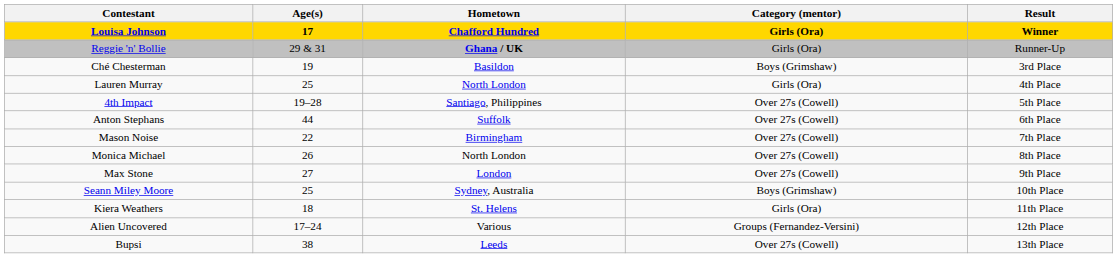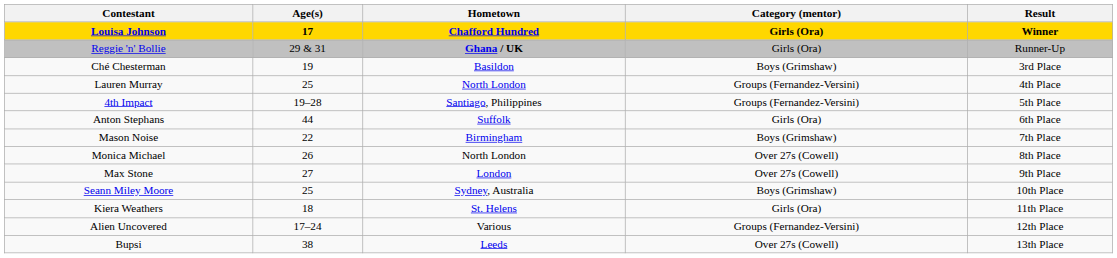 <table class="wikitable sortable" style="width:100%; text-align:center;">
 <tr>
 <th>Contestant</th>
 <th>Age(s)</th>
 <th>Hometown</th>
 <th>Category (mentor)</th>
 <th>Result</th>
 </tr>
 <tr bgcolor=gold>
 <td><strong><a href='#'>Louisa Johnson</a></strong></td>
 <td><strong>17</strong></td>
 <td><strong><a href='#'>Chafford Hundred</a></strong></td>
 <td><strong>Girls (Ora)</strong></td>
 <td><strong>Winner</strong></td>
 </tr>
 <tr bgcolor=silver>
 <td><a href='#'>Reggie 'n' Bollie</a></td>
 <td>29 & 31</td>
 <td><strong><a href='#'>Ghana</a> / UK</strong></td>
 <td>Girls (Ora)</td>
 <td>Runner-Up</td>
 </tr>
 <tr>
 <td>Ché Chesterman</td>
 <td>19</td>
 <td><a href='#'>Basildon</a></td>
 <td>Boys (Grimshaw)</td>
 <td>3rd Place</td>
 </tr>
 <tr>
 <td>Lauren Murray</td>
 <td>25</td>
 <td><a href='#'>North London</a></td>
-<td>Girls (Ora)</td>
+<td>Groups (Fernandez-Versini)</td>
 <td>4th Place</td>
 </tr>
 <tr>
 <td><a href='#'>4th Impact</a></td>
 <td>19–28</td>
 <td><a href='#'>Santiago</a>, Philippines</td>
-<td>Over 27s (Cowell)</td>
+<td>Groups (Fernandez-Versini)</td>
 <td>5th Place</td>
 </tr>
 <tr>
 <td>Anton Stephans</td>
 <td>44</td>
 <td><a href='#'>Suffolk</a></td>
-<td>Over 27s (Cowell)</td>
+<td>Girls (Ora)</td>
 <td>6th Place</td>
 </tr>
 <tr>
 <td>Mason Noise</td>
 <td>22</td>
 <td><a href='#'>Birmingham</a></td>
-<td>Over 27s (Cowell)</td>
+<td>Boys (Grimshaw)</td>
 <td>7th Place</td>
 </tr>
 <tr>
 <td>Monica Michael </td>
 <td>26</td>
 <td>North London</td>
 <td>Over 27s (Cowell)</td>
 <td>8th Place</td>
 </tr>
 <tr>
 <td>Max Stone</td>
 <td>27</td>
 <td><a href='#'>London</a></td>
 <td>Over 27s (Cowell)</td>
 <td>9th Place</td>
 </tr>
 <tr>
 <td><a href='#'>Seann Miley Moore</a></td>
 <td>25</td>
 <td><a href='#'>Sydney</a>, Australia</td>
 <td>Boys (Grimshaw)</td>
 <td>10th Place</td>
 </tr>
 <tr>
 <td>Kiera Weathers</td>
 <td>18</td>
 <td><a href='#'>St. Helens</a></td>
 <td>Girls (Ora)</td>
 <td>11th Place</td>
 </tr>
 <tr>
 <td>Alien Uncovered</td>
 <td>17–24</td>
 <td>Various</td>
 <td>Groups (Fernandez-Versini)</td>
 <td>12th Place</td>
 </tr>
 <tr>
 <td>Bupsi</td>
 <td>38</td>
 <td><a href='#'>Leeds</a></td>
 <td>Over 27s (Cowell)</td>
 <td>13th Place</td>
 </tr>
 </table>
